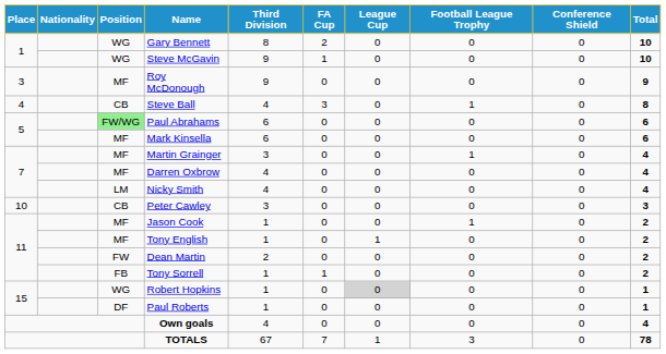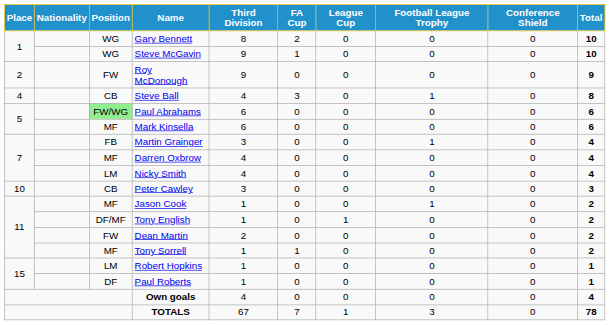 <table class="wikitable" style="text-align:center; font-size:90%; width:100%;">
 <tr>
 <th style="background:#2191CC; color:white; border:1px solid #F7C408; text-align:center;">Place</th>
 <th style="background:#2191CC; color:white; border:1px solid #F7C408; text-align:center;">Nationality</th>
 <th style="background:#2191CC; color:white; border:1px solid #F7C408; text-align:center;">Position</th>
 <th style="background:#2191CC; color:white; border:1px solid #F7C408; text-align:center;">Name</th>
 <th style="background:#2191CC; color:white; border:1px solid #F7C408; text-align:center;">Third Division</th>
 <th style="background:#2191CC; color:white; border:1px solid #F7C408; text-align:center;">FA Cup</th>
 <th style="background:#2191CC; color:white; border:1px solid #F7C408; text-align:center;">League Cup</th>
 <th style="background:#2191CC; color:white; border:1px solid #F7C408; text-align:center;">Football League Trophy</th>
 <th style="background:#2191CC; color:white; border:1px solid #F7C408; text-align:center;">Conference Shield</th>
 <th style="background:#2191CC; color:white; border:1px solid #F7C408; text-align:center;">Total</th>
 </tr>
 <tr>
 <td rowspan=2>1</td>
 <td></td>
 <td>WG</td>
 <td align="left"><a href='#'>Gary Bennett</a></td>
 <td>8</td>
 <td>2</td>
 <td>0</td>
 <td>0</td>
 <td>0</td>
 <td><strong>10</strong></td>
 </tr>
 <tr>
 <td></td>
 <td>WG</td>
 <td align="left"><a href='#'>Steve McGavin</a></td>
 <td>9</td>
 <td>1</td>
 <td>0</td>
 <td>0</td>
 <td>0</td>
 <td><strong>10</strong></td>
 </tr>
 <tr>
-<td>3</td>
+<td>2</td>
 <td></td>
-<td>MF</td>
+<td>FW</td>
 <td align="left"><a href='#'>Roy McDonough</a></td>
 <td>9</td>
 <td>0</td>
 <td>0</td>
 <td>0</td>
 <td>0</td>
 <td><strong>9</strong></td>
 </tr>
 <tr>
 <td>4</td>
 <td></td>
 <td>CB</td>
 <td align="left"><a href='#'>Steve Ball</a></td>
 <td>4</td>
 <td>3</td>
 <td>0</td>
 <td>1</td>
 <td>0</td>
 <td><strong>8</strong></td>
 </tr>
 <tr>
 <td rowspan=2>5</td>
 <td></td>
 <td style="background: lightgreen;">FW/WG</td>
 <td align="left"><a href='#'>Paul Abrahams</a></td>
 <td>6</td>
 <td>0</td>
 <td>0</td>
 <td>0</td>
 <td>0</td>
 <td><strong>6</strong></td>
 </tr>
 <tr>
 <td></td>
 <td>MF</td>
 <td align="left"><a href='#'>Mark Kinsella</a></td>
 <td>6</td>
 <td>0</td>
 <td>0</td>
 <td>0</td>
 <td>0</td>
 <td><strong>6</strong></td>
 </tr>
 <tr>
 <td rowspan=3>7</td>
 <td></td>
-<td>MF</td>
+<td>FB</td>
 <td align="left"><a href='#'>Martin Grainger</a></td>
 <td>3</td>
 <td>0</td>
 <td>0</td>
 <td>1</td>
 <td>0</td>
 <td><strong>4</strong></td>
 </tr>
 <tr>
 <td></td>
 <td>MF</td>
 <td align="left"><a href='#'>Darren Oxbrow</a></td>
 <td>4</td>
 <td>0</td>
 <td>0</td>
 <td>0</td>
 <td>0</td>
 <td><strong>4</strong></td>
 </tr>
 <tr>
 <td></td>
 <td>LM</td>
 <td align="left"><a href='#'>Nicky Smith</a></td>
 <td>4</td>
 <td>0</td>
 <td>0</td>
 <td>0</td>
 <td>0</td>
 <td><strong>4</strong></td>
 </tr>
 <tr>
 <td>10</td>
 <td></td>
 <td>CB</td>
 <td align="left"><a href='#'>Peter Cawley</a></td>
 <td>3</td>
 <td>0</td>
 <td>0</td>
 <td>0</td>
 <td>0</td>
 <td><strong>3</strong></td>
 </tr>
 <tr>
 <td rowspan=4>11</td>
 <td></td>
 <td>MF</td>
 <td align="left"><a href='#'>Jason Cook</a></td>
 <td>1</td>
 <td>0</td>
 <td>0</td>
 <td>1</td>
 <td>0</td>
 <td><strong>2</strong></td>
 </tr>
 <tr>
 <td></td>
-<td>MF</td>
+<td>DF/MF</td>
 <td align="left"><a href='#'>Tony English</a></td>
 <td>1</td>
 <td>0</td>
 <td>1</td>
 <td>0</td>
 <td>0</td>
 <td><strong>2</strong></td>
 </tr>
 <tr>
 <td></td>
 <td>FW</td>
 <td align="left"><a href='#'>Dean Martin</a></td>
 <td>2</td>
 <td>0</td>
 <td>0</td>
 <td>0</td>
 <td>0</td>
 <td><strong>2</strong></td>
 </tr>
 <tr>
 <td></td>
-<td>FB</td>
+<td>MF</td>
 <td align="left"><a href='#'>Tony Sorrell</a></td>
 <td>1</td>
 <td>1</td>
 <td>0</td>
 <td>0</td>
 <td>0</td>
 <td><strong>2</strong></td>
 </tr>
 <tr>
 <td rowspan=2>15</td>
 <td></td>
-<td>WG</td>
+<td>LM</td>
 <td align="left"><a href='#'>Robert Hopkins</a></td>
 <td>1</td>
 <td>0</td>
-<td style="background: lightgrey;">0</td>
+<td>0</td>
 <td>0</td>
 <td>0</td>
 <td><strong>1</strong></td>
 </tr>
 <tr>
 <td></td>
 <td>DF</td>
 <td align="left"><a href='#'>Paul Roberts</a></td>
 <td>1</td>
 <td>0</td>
 <td>0</td>
 <td>0</td>
 <td>0</td>
 <td><strong>1</strong></td>
 </tr>
 <tr>
 <td colspan="3"></td>
 <td><strong>Own goals</strong></td>
 <td>4</td>
 <td>0</td>
 <td>0</td>
 <td>0</td>
 <td>0</td>
 <td><strong>4</strong></td>
 </tr>
 <tr>
 <td colspan="3"></td>
 <td><strong>TOTALS</strong></td>
 <td>67</td>
 <td>7</td>
 <td>1</td>
 <td>3</td>
 <td>0</td>
 <td><strong>78</strong></td>
 </tr>
 </table>
